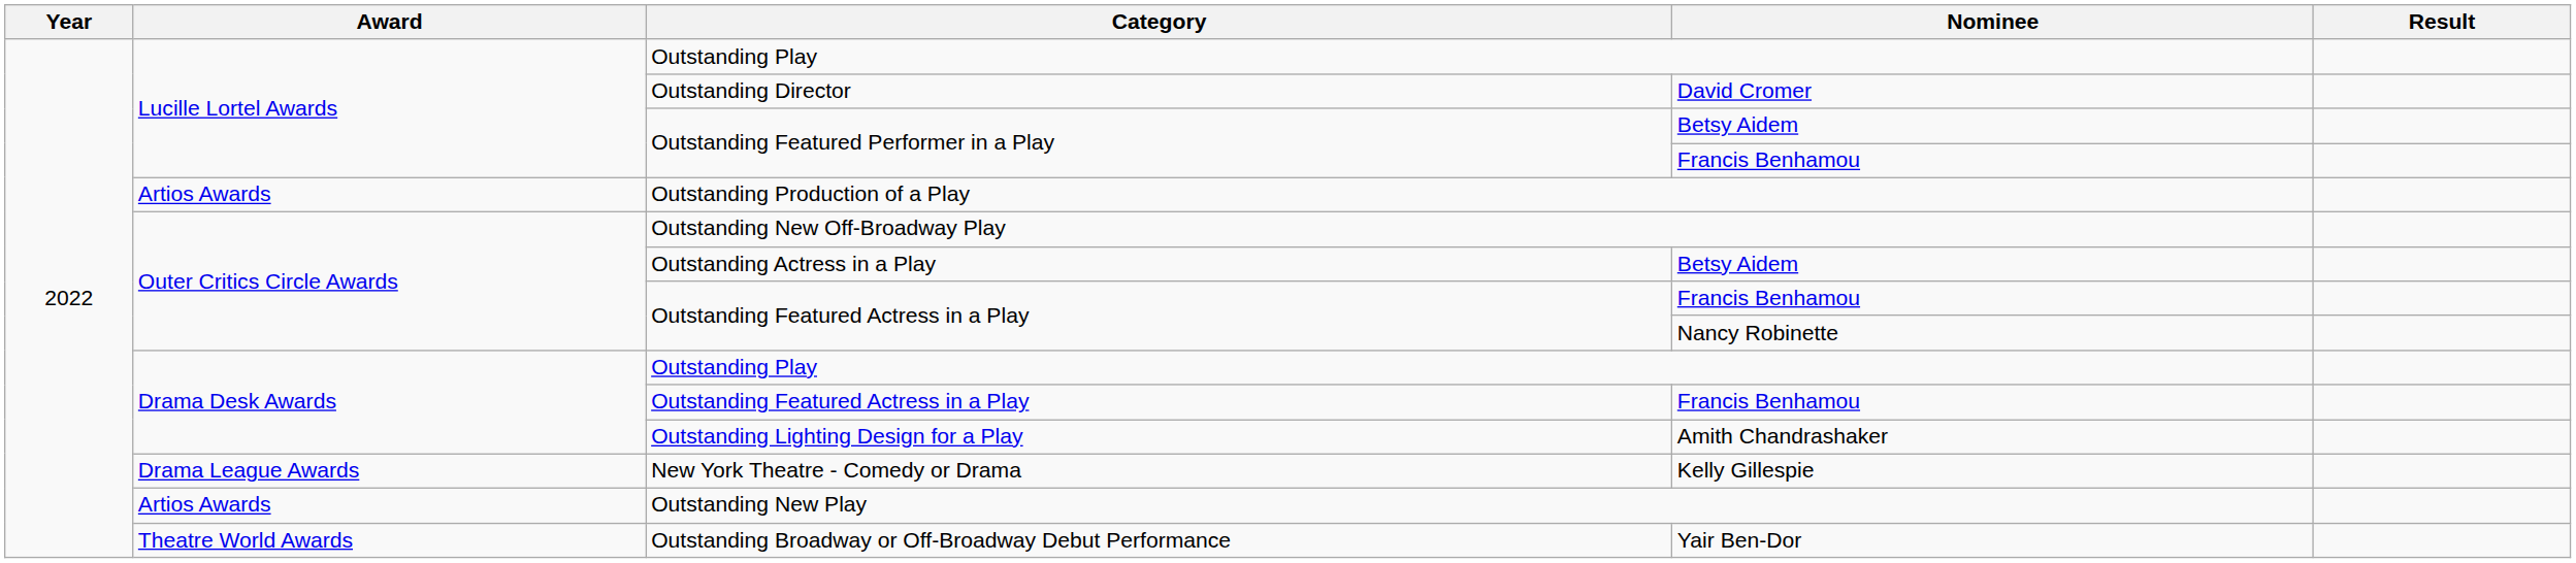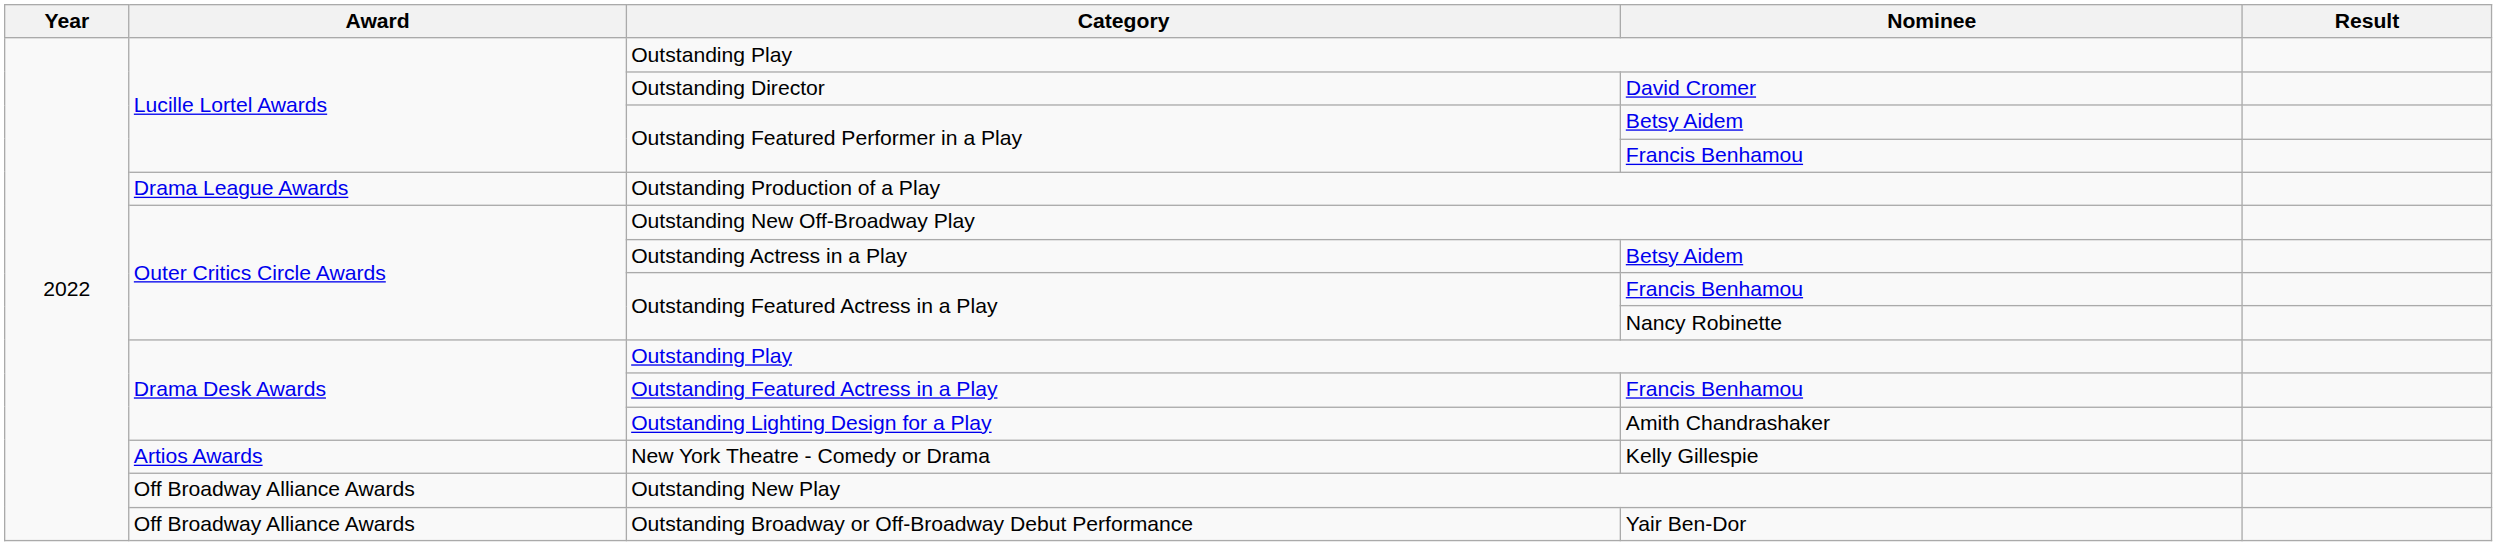 <table class="wikitable" width="95%">
 <tr>
 <th width="5%">Year</th>
 <th width="20%">Award</th>
 <th width="40%">Category</th>
 <th width="25%">Nominee</th>
 <th width="10%">Result</th>
 </tr>
 <tr>
 <td rowspan="15" align="center">2022</td>
 <td rowspan="4"><a href='#'>Lucille Lortel Awards</a></td>
 <td colspan="2">Outstanding Play</td>
 <td></td>
 </tr>
 <tr>
 <td>Outstanding Director</td>
 <td><a href='#'>David Cromer</a></td>
 <td></td>
 </tr>
 <tr>
 <td rowspan="2">Outstanding Featured Performer in a Play</td>
 <td><a href='#'>Betsy Aidem</a></td>
 <td></td>
 </tr>
 <tr>
 <td><a href='#'>Francis Benhamou</a></td>
 <td></td>
 </tr>
 <tr>
-<td><a href='#'>Artios Awards</a></td>
+<td rowspan="1"><a href='#'>Drama League Awards</a></td>
 <td colspan="2">Outstanding Production of a Play</td>
 <td></td>
 </tr>
 <tr>
 <td rowspan="4"><a href='#'>Outer Critics Circle Awards</a></td>
 <td colspan="2">Outstanding New Off-Broadway Play</td>
 <td></td>
 </tr>
 <tr>
 <td>Outstanding Actress in a Play</td>
 <td><a href='#'>Betsy Aidem</a></td>
 <td></td>
 </tr>
 <tr>
 <td rowspan="2">Outstanding Featured Actress in a Play</td>
 <td><a href='#'>Francis Benhamou</a></td>
 <td></td>
 </tr>
 <tr>
 <td>Nancy Robinette</td>
 <td></td>
 </tr>
 <tr>
 <td rowspan="3"><a href='#'>Drama Desk Awards</a></td>
 <td colspan="2"><a href='#'>Outstanding Play</a></td>
 <td></td>
 </tr>
 <tr>
 <td><a href='#'>Outstanding Featured Actress in a Play</a></td>
 <td><a href='#'>Francis Benhamou</a></td>
 <td></td>
 </tr>
 <tr>
 <td><a href='#'>Outstanding Lighting Design for a Play</a></td>
 <td>Amith Chandrashaker</td>
 <td></td>
 </tr>
 <tr>
-<td rowspan="1"><a href='#'>Drama League Awards</a></td>
+<td><a href='#'>Artios Awards</a></td>
 <td>New York Theatre - Comedy or Drama</td>
 <td>Kelly Gillespie</td>
 <td></td>
 </tr>
 <tr>
-<td><a href='#'>Artios Awards</a></td>
+<td>Off Broadway Alliance Awards</td>
 <td colspan="2">Outstanding New Play</td>
 <td></td>
 </tr>
 <tr>
-<td><a href='#'>Theatre World Awards</a></td>
+<td>Off Broadway Alliance Awards</td>
 <td>Outstanding Broadway or Off-Broadway Debut Performance</td>
 <td>Yair Ben-Dor</td>
 <td></td>
 </tr>
 </table>
